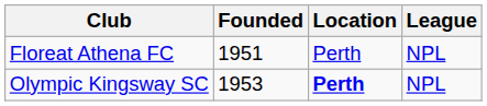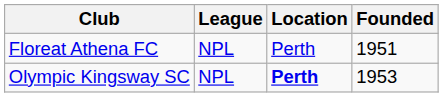 <table class="wikitable">
 <tr>
 <th>Club</th>
+<th>League</th>
+<th>Location</th>
 <th>Founded</th>
-<th>Location</th>
-<th>League</th>
 </tr>
 <tr>
 <td><a href='#'>Floreat Athena FC</a></td>
+<td><a href='#'>NPL</a></td>
+<td><a href='#'>Perth</a></td>
 <td>1951</td>
-<td><a href='#'>Perth</a></td>
-<td><a href='#'>NPL</a></td>
 </tr>
 <tr>
 <td><a href='#'>Olympic Kingsway SC</a></td>
+<td><a href='#'>NPL</a></td>
+<td><strong><a href='#'>Perth</a></strong></td>
 <td>1953</td>
-<td><strong><a href='#'>Perth</a></strong></td>
-<td><a href='#'>NPL</a></td>
 </tr>
 </table>
